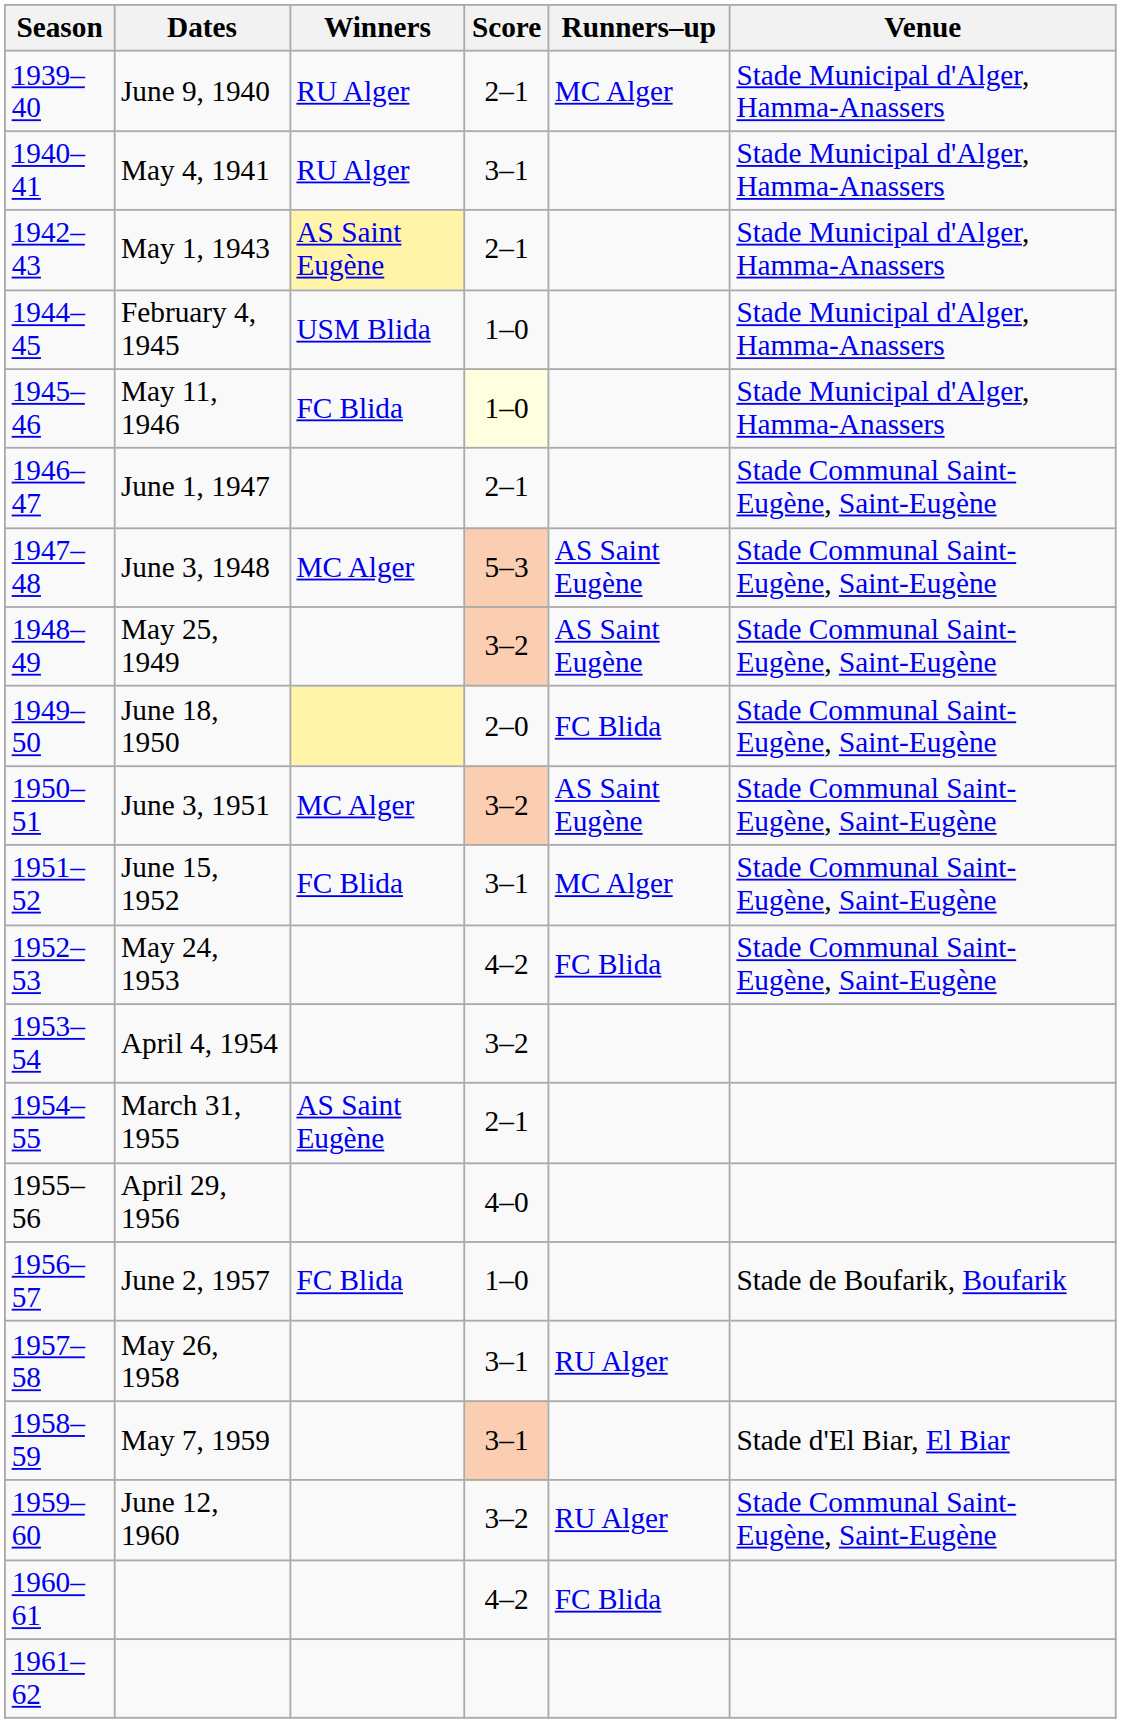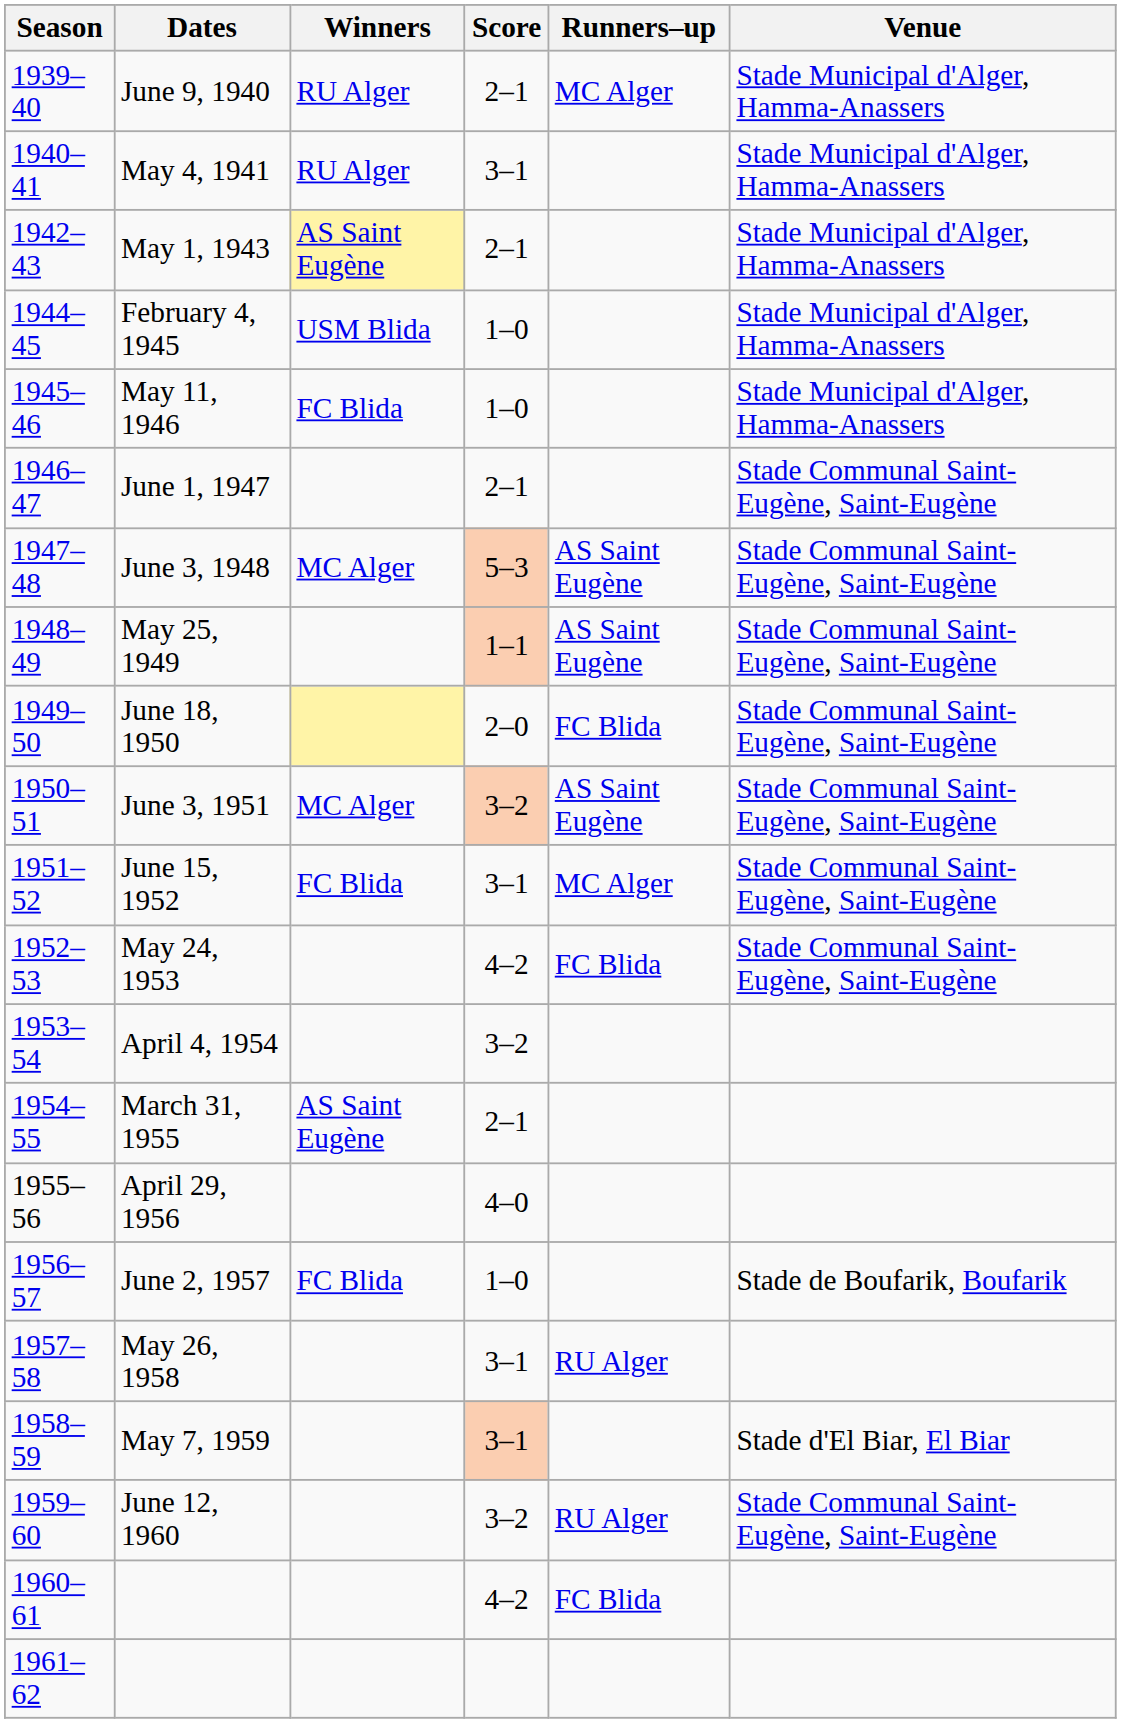 <table class="sortable wikitable plainrowheaders">
 <tr>
 <th scope="col">Season</th>
 <th scope="col">Dates</th>
 <th scope="col">Winners</th>
 <th scope="col">Score</th>
 <th scope="col">Runners–up</th>
 <th scope="col">Venue</th>
 </tr>
 <tr>
 <td><a href='#'>1939–40</a></td>
 <td>June 9, 1940</td>
 <td><a href='#'>RU Alger</a></td>
 <td align=center>2–1</td>
 <td><a href='#'>MC Alger</a></td>
 <td><a href='#'>Stade Municipal d'Alger</a>, <a href='#'>Hamma-Anassers</a></td>
 </tr>
 <tr>
 <td><a href='#'>1940–41</a></td>
 <td>May 4, 1941</td>
 <td><a href='#'>RU Alger</a></td>
 <td align=center>3–1</td>
 <td></td>
 <td><a href='#'>Stade Municipal d'Alger</a>, <a href='#'>Hamma-Anassers</a></td>
 </tr>
 <tr>
 <td><a href='#'>1942–43</a></td>
 <td>May 1, 1943</td>
 <td style="background-color:#fff4a7"><a href='#'>AS Saint Eugène</a></td>
 <td align=center>2–1</td>
 <td></td>
 <td><a href='#'>Stade Municipal d'Alger</a>, <a href='#'>Hamma-Anassers</a></td>
 </tr>
 <tr>
 <td><a href='#'>1944–45</a></td>
 <td>February 4, 1945</td>
 <td><a href='#'>USM Blida</a></td>
 <td align=center>1–0</td>
 <td></td>
 <td><a href='#'>Stade Municipal d'Alger</a>, <a href='#'>Hamma-Anassers</a></td>
 </tr>
 <tr>
 <td><a href='#'>1945–46</a></td>
 <td>May 11, 1946</td>
 <td><a href='#'>FC Blida</a></td>
-<td align=center style="background: lightyellow;">1–0</td>
+<td align=center>1–0</td>
 <td></td>
 <td><a href='#'>Stade Municipal d'Alger</a>, <a href='#'>Hamma-Anassers</a></td>
 </tr>
 <tr>
 <td><a href='#'>1946–47</a></td>
 <td>June 1, 1947</td>
 <td></td>
 <td align=center>2–1</td>
 <td></td>
 <td><a href='#'>Stade Communal Saint-Eugène</a>, <a href='#'>Saint-Eugène</a></td>
 </tr>
 <tr>
 <td><a href='#'>1947–48</a></td>
 <td>June 3, 1948</td>
 <td><a href='#'>MC Alger</a></td>
 <td align=center style="background-color:#FBCEB1">5–3</td>
 <td><a href='#'>AS Saint Eugène</a></td>
 <td><a href='#'>Stade Communal Saint-Eugène</a>, <a href='#'>Saint-Eugène</a></td>
 </tr>
 <tr>
 <td><a href='#'>1948–49</a></td>
 <td>May 25, 1949</td>
 <td></td>
-<td align=center style="background-color:#FBCEB1">3–2</td>
+<td align=center style="background-color:#FBCEB1">1–1</td>
 <td><a href='#'>AS Saint Eugène</a></td>
 <td><a href='#'>Stade Communal Saint-Eugène</a>, <a href='#'>Saint-Eugène</a></td>
 </tr>
 <tr>
 <td><a href='#'>1949–50</a></td>
 <td>June 18, 1950</td>
 <td style="background-color:#fff4a7"></td>
 <td align=center>2–0</td>
 <td><a href='#'>FC Blida</a></td>
 <td><a href='#'>Stade Communal Saint-Eugène</a>, <a href='#'>Saint-Eugène</a></td>
 </tr>
 <tr>
 <td><a href='#'>1950–51</a></td>
 <td>June 3, 1951</td>
 <td><a href='#'>MC Alger</a></td>
 <td align=center style="background-color:#FBCEB1">3–2</td>
 <td><a href='#'>AS Saint Eugène</a></td>
 <td><a href='#'>Stade Communal Saint-Eugène</a>, <a href='#'>Saint-Eugène</a></td>
 </tr>
 <tr>
 <td><a href='#'>1951–52</a></td>
 <td>June 15, 1952</td>
 <td><a href='#'>FC Blida</a></td>
 <td align=center>3–1</td>
 <td><a href='#'>MC Alger</a></td>
 <td><a href='#'>Stade Communal Saint-Eugène</a>, <a href='#'>Saint-Eugène</a></td>
 </tr>
 <tr>
 <td><a href='#'>1952–53</a></td>
 <td>May 24, 1953</td>
 <td></td>
 <td align=center>4–2</td>
 <td><a href='#'>FC Blida</a></td>
 <td><a href='#'>Stade Communal Saint-Eugène</a>, <a href='#'>Saint-Eugène</a></td>
 </tr>
 <tr>
 <td><a href='#'>1953–54</a></td>
 <td>April 4, 1954</td>
 <td></td>
 <td align=center>3–2</td>
 <td></td>
 <td></td>
 </tr>
 <tr>
 <td><a href='#'>1954–55</a></td>
 <td>March 31, 1955</td>
 <td><a href='#'>AS Saint Eugène</a></td>
 <td align=center>2–1</td>
 <td></td>
 <td></td>
 </tr>
 <tr>
 <td>1955–56</td>
 <td>April 29, 1956</td>
 <td></td>
 <td align=center>4–0</td>
 <td></td>
 <td></td>
 </tr>
 <tr>
 <td><a href='#'>1956–57</a></td>
 <td>June 2, 1957</td>
 <td><a href='#'>FC Blida</a></td>
 <td align=center>1–0</td>
 <td></td>
 <td>Stade de Boufarik, <a href='#'>Boufarik</a></td>
 </tr>
 <tr>
 <td><a href='#'>1957–58</a></td>
 <td>May 26, 1958</td>
 <td></td>
 <td align=center>3–1</td>
 <td><a href='#'>RU Alger</a></td>
 <td></td>
 </tr>
 <tr>
 <td><a href='#'>1958–59</a></td>
 <td>May 7, 1959</td>
 <td></td>
 <td align=center style="background-color:#FBCEB1">3–1</td>
 <td></td>
 <td>Stade d'El Biar, <a href='#'>El Biar</a></td>
 </tr>
 <tr>
 <td><a href='#'>1959–60</a></td>
 <td>June 12, 1960</td>
 <td></td>
 <td align=center>3–2</td>
 <td><a href='#'>RU Alger</a></td>
 <td><a href='#'>Stade Communal Saint-Eugène</a>, <a href='#'>Saint-Eugène</a></td>
 </tr>
 <tr>
 <td><a href='#'>1960–61</a></td>
 <td></td>
 <td></td>
 <td align=center>4–2</td>
 <td><a href='#'>FC Blida</a></td>
 <td></td>
 </tr>
 <tr>
 <td><a href='#'>1961–62</a></td>
 <td></td>
 <td></td>
 <td></td>
 <td></td>
 <td></td>
 </tr>
 </table>
